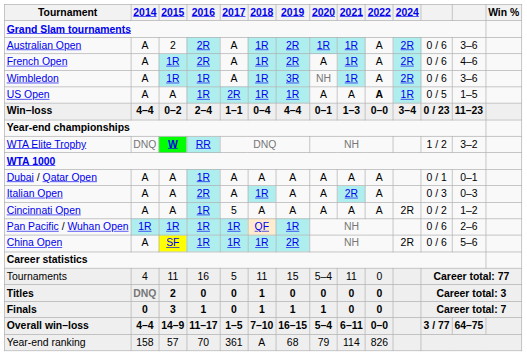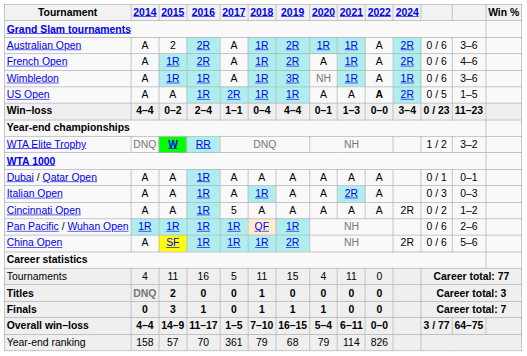 <table class=wikitable style=text-align:center>
 <tr>
 <th>Tournament</th>
 <th><a href='#'>2014</a></th>
 <th><a href='#'>2015</a></th>
 <th><a href='#'>2016</a></th>
 <th><a href='#'>2017</a></th>
 <th><a href='#'>2018</a></th>
 <th><a href='#'>2019</a></th>
 <th><a href='#'>2020</a></th>
 <th><a href='#'>2021</a></th>
 <th><a href='#'>2022</a></th>
 <th><a href='#'>2024</a></th>
 <th></th>
 <th></th>
 <th>Win %</th>
 </tr>
 <tr>
 <td colspan="13" align="left"><strong><a href='#'>Grand Slam tournaments</a></strong></td>
 </tr>
 <tr>
 <td align=left><a href='#'>Australian Open</a></td>
 <td>A</td>
 <td>2</td>
 <td bgcolor=afeeee><a href='#'>2R</a></td>
 <td>A</td>
 <td bgcolor=afeeee><a href='#'>1R</a></td>
 <td bgcolor=afeeee><a href='#'>2R</a></td>
 <td bgcolor=afeeee><a href='#'>1R</a></td>
 <td bgcolor=afeeee><a href='#'>1R</a></td>
 <td>A</td>
 <td bgcolor=afeeee><a href='#'>2R</a></td>
 <td>0 / 6</td>
 <td>3–6</td>
 <td></td>
 </tr>
 <tr>
 <td align=left><a href='#'>French Open</a></td>
 <td>A</td>
 <td bgcolor=afeeee><a href='#'>1R</a></td>
 <td bgcolor=afeeee><a href='#'>2R</a></td>
 <td>A</td>
 <td bgcolor=afeeee><a href='#'>1R</a></td>
 <td bgcolor=afeeee><a href='#'>2R</a></td>
 <td>A</td>
 <td bgcolor=afeeee><a href='#'>1R</a></td>
 <td>A</td>
 <td bgcolor=afeeee><a href='#'>2R</a></td>
 <td>0 / 6</td>
 <td>4–6</td>
 <td></td>
 </tr>
 <tr>
 <td align=left><a href='#'>Wimbledon</a></td>
 <td>A</td>
 <td bgcolor=afeeee><a href='#'>1R</a></td>
 <td bgcolor=afeeee><a href='#'>1R</a></td>
 <td>A</td>
 <td bgcolor=afeeee><a href='#'>1R</a></td>
 <td bgcolor=afeeee><a href='#'>3R</a></td>
 <td style=color:#767676>NH</td>
 <td bgcolor=afeeee><a href='#'>1R</a></td>
 <td>A</td>
-<td bgcolor=afeeee><a href='#'>2R</a></td>
+<td bgcolor=afeeee><a href='#'>1R</a></td>
 <td>0 / 6</td>
 <td>3–6</td>
 <td></td>
 </tr>
 <tr>
 <td align=left><a href='#'>US Open</a></td>
 <td>A</td>
 <td>A</td>
 <td bgcolor=afeeee><a href='#'>1R</a></td>
 <td bgcolor=afeeee><a href='#'>2R</a></td>
 <td bgcolor=afeeee><a href='#'>1R</a></td>
 <td bgcolor=afeeee><a href='#'>1R</a></td>
 <td>A</td>
 <td>A</td>
 <td><strong>A</strong></td>
-<td bgcolor=afeeee><a href='#'>1R</a></td>
+<td bgcolor=afeeee><a href='#'>2R</a></td>
 <td>0 / 5</td>
 <td>1–5</td>
 <td></td>
 </tr>
 <tr style=background:#efefef;font-weight:bold>
 <td align=left>Win–loss</td>
 <td>4–4</td>
 <td>0–2</td>
 <td>2–4</td>
 <td>1–1</td>
 <td>0–4</td>
 <td>4–4</td>
 <td>0–1</td>
 <td>1–3</td>
 <td>0–0</td>
 <td>3–4</td>
 <td>0 / 23</td>
 <td>11–23</td>
 <td></td>
 </tr>
 <tr>
 <td colspan="13" align="left"><strong>Year-end championships</strong></td>
 </tr>
 <tr>
 <td align=left><a href='#'>WTA Elite Trophy</a></td>
 <td style=color:#767676>DNQ</td>
 <td bgcolor=lime><strong><a href='#'>W</a></strong></td>
 <td bgcolor=afeeee><a href='#'>RR</a></td>
 <td colspan=3 style=color:#767676>DNQ</td>
 <td colspan="3" style="color:#767676">NH</td>
 <td></td>
 <td>1 / 2</td>
 <td>3–2</td>
 <td></td>
 </tr>
 <tr>
 <td colspan="13" align="left"><strong><a href='#'>WTA 1000</a></strong></td>
 </tr>
 <tr>
 <td align=left><a href='#'>Dubai</a> / <a href='#'>Qatar Open</a></td>
 <td>A</td>
 <td>A</td>
 <td bgcolor=afeeee><a href='#'>1R</a></td>
 <td>A</td>
 <td>A</td>
 <td>A</td>
 <td>A</td>
 <td>A</td>
 <td>A</td>
 <td></td>
 <td>0 / 1</td>
 <td>0–1</td>
 <td></td>
 </tr>
 <tr>
 <td align=left><a href='#'>Italian Open</a></td>
 <td>A</td>
 <td>A</td>
-<td bgcolor=afeeee><a href='#'>2R</a></td>
+<td bgcolor=afeeee><a href='#'>1R</a></td>
 <td>A</td>
 <td bgcolor=afeeee><a href='#'>1R</a></td>
 <td>A</td>
 <td>A</td>
 <td bgcolor=afeeee><a href='#'>2R</a></td>
 <td>A</td>
 <td></td>
 <td>0 / 3</td>
 <td>0–3</td>
 <td></td>
 </tr>
 <tr>
 <td align=left><a href='#'>Cincinnati Open</a></td>
 <td>A</td>
 <td>A</td>
 <td bgcolor=afeeee><a href='#'>1R</a></td>
 <td>5</td>
 <td>A</td>
 <td>A</td>
 <td>A</td>
 <td>A</td>
 <td>A</td>
 <td>2R</td>
 <td>0 / 2</td>
 <td>1–2</td>
 <td></td>
 </tr>
 <tr>
 <td align=left><a href='#'>Pan Pacific</a> / <a href='#'>Wuhan Open</a></td>
 <td bgcolor=afeeee><a href='#'>1R</a></td>
 <td bgcolor=afeeee><a href='#'>1R</a></td>
 <td bgcolor=afeeee><a href='#'>1R</a></td>
 <td bgcolor=afeeee><a href='#'>1R</a></td>
 <td bgcolor=ffebcd><a href='#'>QF</a></td>
 <td bgcolor=afeeee><a href='#'>1R</a></td>
 <td colspan="3" style="color:#767676">NH</td>
 <td></td>
 <td>0 / 6</td>
 <td>2–6</td>
 <td></td>
 </tr>
 <tr>
 <td align=left><a href='#'>China Open</a></td>
 <td>A</td>
 <td bgcolor=yellow><a href='#'>SF</a></td>
 <td bgcolor=afeeee><a href='#'>1R</a></td>
 <td bgcolor=afeeee><a href='#'>1R</a></td>
 <td bgcolor=afeeee><a href='#'>1R</a></td>
 <td bgcolor=afeeee><a href='#'>2R</a></td>
 <td colspan="3" style="color:#767676">NH</td>
 <td>2R</td>
 <td>0 / 6</td>
 <td>5–6</td>
 <td></td>
 </tr>
 <tr>
 <td colspan="13" align="left"><strong>Career statistics</strong></td>
 </tr>
 <tr style=background:#efefef>
 <td align=left>Tournaments</td>
 <td>4</td>
 <td>11</td>
 <td>16</td>
 <td>5</td>
 <td>11</td>
 <td>15</td>
-<td>5–4</td>
+<td>4</td>
 <td>11</td>
 <td>0</td>
 <td></td>
 <td colspan=3><strong>Career total: 77</strong></td>
 </tr>
 <tr style=background:#efefef;font-weight:bold>
 <td align=left>Titles</td>
 <td style=color:#767676>DNQ</td>
 <td>2</td>
 <td>0</td>
 <td>0</td>
 <td>1</td>
 <td>0</td>
 <td>0</td>
 <td>0</td>
 <td>0</td>
 <td></td>
 <td colspan=3>Career total: 3</td>
 </tr>
 <tr style=background:#efefef;font-weight:bold>
 <td align=left>Finals</td>
 <td>0</td>
 <td>3</td>
 <td>1</td>
 <td>0</td>
 <td>1</td>
 <td>1</td>
 <td>1</td>
 <td>0</td>
 <td>0</td>
 <td></td>
 <td colspan=3>Career total: 7</td>
 </tr>
 <tr style=background:#efefef;font-weight:bold>
 <td align=left>Overall win–loss</td>
 <td>4–4</td>
 <td>14–9</td>
 <td>11–17</td>
 <td>1–5</td>
 <td>7–10</td>
 <td>16–15</td>
 <td>5–4</td>
 <td>6–11</td>
 <td>0–0</td>
 <td></td>
 <td>3 / 77</td>
 <td>64–75</td>
 <td></td>
 </tr>
 <tr style=background:#efefef>
 <td align=left>Year-end ranking</td>
 <td>158</td>
 <td>57</td>
 <td>70</td>
 <td>361</td>
-<td>A</td>
+<td>79</td>
 <td>68</td>
 <td>79</td>
 <td>114</td>
 <td>826</td>
 <td></td>
 <td colspan=3></td>
 </tr>
 </table>
